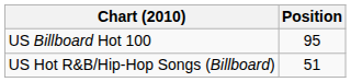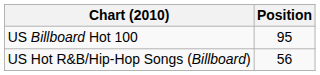 <table class="wikitable sortable">
 <tr>
 <th>Chart (2010)</th>
 <th>Position</th>
 </tr>
 <tr>
 <td>US <em>Billboard</em> Hot 100</td>
 <td style="text-align:center;">95</td>
 </tr>
 <tr>
 <td>US Hot R&B/Hip-Hop Songs (<em>Billboard</em>)</td>
-<td style="text-align:center;">51</td>
+<td style="text-align:center;">56</td>
 </tr>
 </table>
